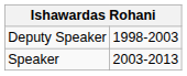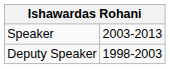 <table class="wikitable">
 <tr>
 <th colspan="2">Ishawardas Rohani</th>
 </tr>
 <tr>
+<td>Speaker</td>
+<td>2003-2013</td>
+</tr>
+<tr>
 <td>Deputy Speaker</td>
 <td>1998-2003</td>
 </tr>
-<tr>
-<td>Speaker</td>
-<td>2003-2013</td>
-</tr>
 </table>
